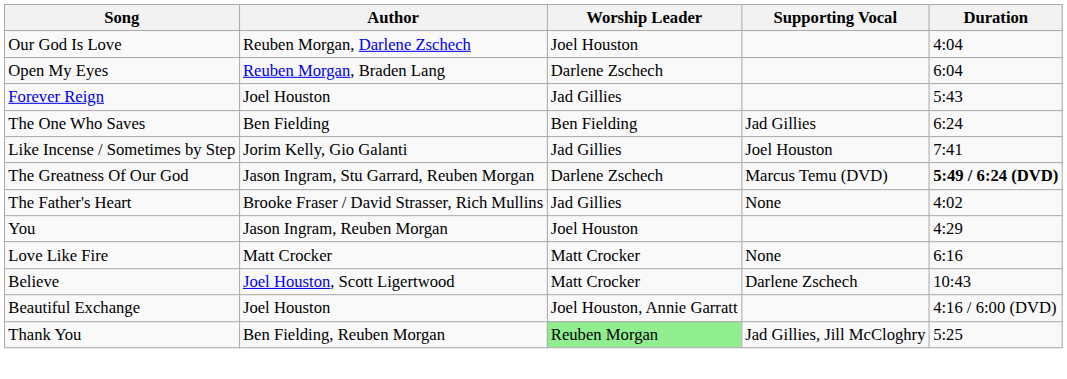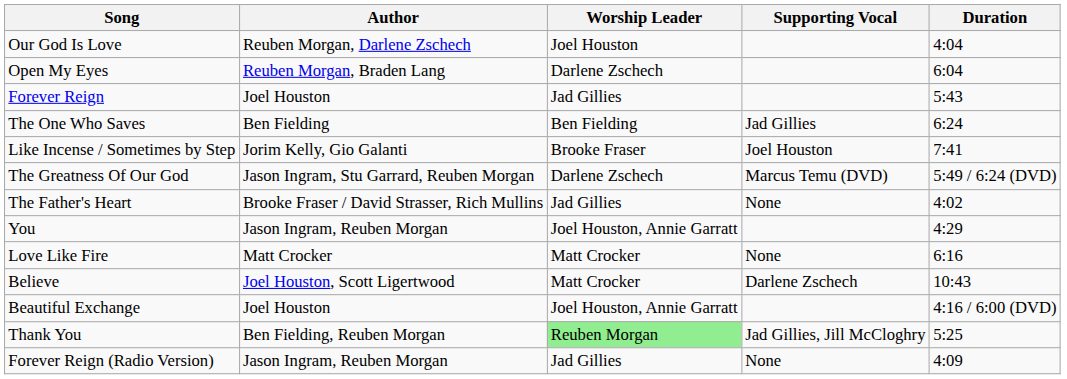 <table class="wikitable">
 <tr>
 <th>Song</th>
 <th>Author</th>
 <th>Worship Leader</th>
 <th>Supporting Vocal</th>
 <th>Duration</th>
 </tr>
 <tr>
 <td>Our God Is Love</td>
 <td>Reuben Morgan, <a href='#'>Darlene Zschech</a></td>
 <td>Joel Houston</td>
 <td></td>
 <td>4:04</td>
 </tr>
 <tr>
 <td>Open My Eyes</td>
 <td><a href='#'>Reuben Morgan</a>, Braden Lang</td>
 <td>Darlene Zschech</td>
 <td></td>
 <td>6:04</td>
 </tr>
 <tr>
 <td><a href='#'>Forever Reign</a></td>
 <td>Joel Houston</td>
 <td>Jad Gillies</td>
 <td></td>
 <td>5:43</td>
 </tr>
 <tr>
 <td>The One Who Saves</td>
 <td>Ben Fielding</td>
 <td>Ben Fielding</td>
 <td>Jad Gillies</td>
 <td>6:24</td>
 </tr>
 <tr>
 <td>Like Incense / Sometimes by Step</td>
 <td>Jorim Kelly, Gio Galanti</td>
-<td>Jad Gillies</td>
+<td>Brooke Fraser</td>
 <td>Joel Houston</td>
 <td>7:41</td>
 </tr>
 <tr>
 <td>The Greatness Of Our God</td>
 <td>Jason Ingram, Stu Garrard, Reuben Morgan</td>
 <td>Darlene Zschech</td>
 <td>Marcus Temu (DVD)</td>
-<td><strong>5:49 / 6:24 (DVD)</strong></td>
+<td>5:49 / 6:24 (DVD)</td>
 </tr>
 <tr>
 <td>The Father's Heart</td>
 <td>Brooke Fraser / David Strasser, Rich Mullins</td>
 <td>Jad Gillies</td>
 <td>None</td>
 <td>4:02</td>
 </tr>
 <tr>
 <td>You</td>
 <td>Jason Ingram, Reuben Morgan</td>
-<td>Joel Houston</td>
+<td>Joel Houston, Annie Garratt</td>
 <td></td>
 <td>4:29</td>
 </tr>
 <tr>
 <td>Love Like Fire</td>
 <td>Matt Crocker</td>
 <td>Matt Crocker</td>
 <td>None</td>
 <td>6:16</td>
 </tr>
 <tr>
 <td>Believe</td>
 <td><a href='#'>Joel Houston</a>, Scott Ligertwood</td>
 <td>Matt Crocker</td>
 <td>Darlene Zschech</td>
 <td>10:43</td>
 </tr>
 <tr>
 <td>Beautiful Exchange</td>
 <td>Joel Houston</td>
 <td>Joel Houston, Annie Garratt</td>
 <td></td>
 <td>4:16 / 6:00 (DVD)</td>
 </tr>
 <tr>
 <td>Thank You</td>
 <td>Ben Fielding, Reuben Morgan</td>
 <td style="background: lightgreen;">Reuben Morgan</td>
 <td>Jad Gillies, Jill McCloghry</td>
 <td>5:25</td>
 </tr>
+<tr>
+<td>Forever Reign (Radio Version)</td>
+<td>Jason Ingram, Reuben Morgan</td>
+<td>Jad Gillies</td>
+<td>None</td>
+<td>4:09</td>
+</tr>
 </table>
